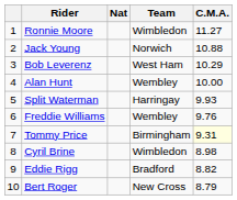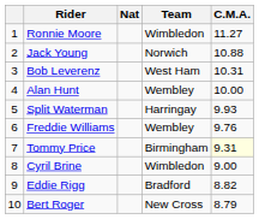 <table class=wikitable>
 <tr>
 <th></th>
 <th>Rider</th>
 <th>Nat</th>
 <th>Team</th>
 <th>C.M.A.</th>
 </tr>
 <tr>
 <td align="center">1</td>
 <td><a href='#'>Ronnie Moore</a></td>
 <td></td>
 <td>Wimbledon</td>
 <td>11.27</td>
 </tr>
 <tr>
 <td align="center">2</td>
 <td><a href='#'>Jack Young</a></td>
 <td></td>
 <td>Norwich</td>
 <td>10.88</td>
 </tr>
 <tr>
 <td align="center">3</td>
 <td><a href='#'>Bob Leverenz</a></td>
 <td></td>
 <td>West Ham</td>
-<td>10.29</td>
+<td>10.31</td>
 </tr>
 <tr>
 <td align="center">4</td>
 <td><a href='#'>Alan Hunt</a></td>
 <td></td>
 <td>Wembley</td>
 <td>10.00</td>
 </tr>
 <tr>
 <td align="center">5</td>
 <td><a href='#'>Split Waterman</a></td>
 <td></td>
 <td>Harringay</td>
 <td>9.93</td>
 </tr>
 <tr>
 <td align="center">6</td>
 <td><a href='#'>Freddie Williams</a></td>
 <td></td>
 <td>Wembley</td>
 <td>9.76</td>
 </tr>
 <tr>
 <td align="center">7</td>
 <td><a href='#'>Tommy Price</a></td>
 <td></td>
 <td>Birmingham</td>
 <td style="background: lightyellow;">9.31</td>
 </tr>
 <tr>
 <td align="center">8</td>
 <td><a href='#'>Cyril Brine</a></td>
 <td></td>
 <td>Wimbledon</td>
-<td>8.98</td>
+<td>9.00</td>
 </tr>
 <tr>
 <td align="center">9</td>
 <td><a href='#'>Eddie Rigg</a></td>
 <td></td>
 <td>Bradford</td>
 <td>8.82</td>
 </tr>
 <tr>
 <td align="center">10</td>
 <td><a href='#'>Bert Roger</a></td>
 <td></td>
 <td>New Cross</td>
 <td>8.79</td>
 </tr>
 </table>
